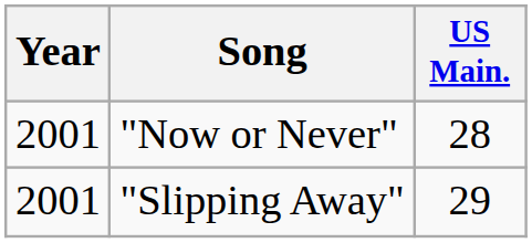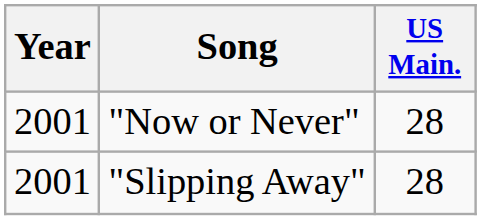 <table class="wikitable">
 <tr>
 <th>Year</th>
 <th>Song</th>
 <th style="width:3em;font-size:75%"><a href='#'>US<br>Main.</a></th>
 </tr>
 <tr>
 <td>2001</td>
 <td>"Now or Never"</td>
 <td align="center">28</td>
 </tr>
 <tr>
 <td>2001</td>
 <td>"Slipping Away"</td>
-<td align="center">29</td>
+<td align="center">28</td>
 </tr>
 </table>
